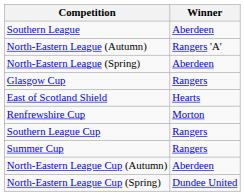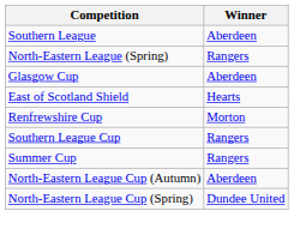 <table class="wikitable">
 <tr>
 <th>Competition</th>
 <th>Winner</th>
 </tr>
 <tr>
 <td><a href='#'>Southern League</a></td>
 <td><a href='#'>Aberdeen</a></td>
 </tr>
 <tr>
-<td><a href='#'>North-Eastern League</a> (Autumn)</td>
-<td><a href='#'>Rangers</a> 'A'</td>
-</tr>
-<tr>
 <td><a href='#'>North-Eastern League</a> (Spring)</td>
-<td><a href='#'>Aberdeen</a></td>
+<td><a href='#'>Rangers</a></td>
 </tr>
 <tr>
 <td><a href='#'>Glasgow Cup</a></td>
-<td><a href='#'>Rangers</a></td>
+<td><a href='#'>Aberdeen</a></td>
 </tr>
 <tr>
 <td><a href='#'>East of Scotland Shield</a></td>
 <td><a href='#'>Hearts</a></td>
 </tr>
 <tr>
 <td><a href='#'>Renfrewshire Cup</a></td>
 <td><a href='#'>Morton</a></td>
 </tr>
 <tr>
 <td><a href='#'>Southern League Cup</a></td>
 <td><a href='#'>Rangers</a></td>
 </tr>
 <tr>
 <td><a href='#'>Summer Cup</a></td>
 <td><a href='#'>Rangers</a></td>
 </tr>
 <tr>
 <td><a href='#'>North-Eastern League Cup</a> (Autumn)</td>
 <td><a href='#'>Aberdeen</a></td>
 </tr>
 <tr>
 <td><a href='#'>North-Eastern League Cup</a> (Spring)</td>
 <td><a href='#'>Dundee United</a></td>
 </tr>
 </table>
